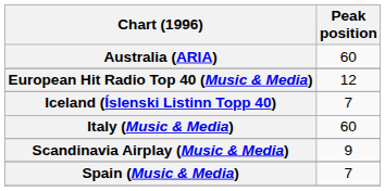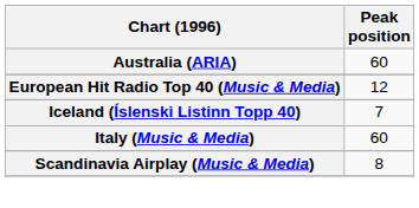 <table class="wikitable sortable plainrowheaders">
 <tr>
 <th>Chart (1996)</th>
 <th>Peak<br>position</th>
 </tr>
 <tr>
 <th scope="row">Australia (<a href='#'>ARIA</a>)</th>
 <td align="center">60</td>
 </tr>
 <tr>
 </tr>
 <tr>
 </tr>
 <tr>
 <th scope="row">European Hit Radio Top 40 (<em><a href='#'>Music & Media</a></em>)</th>
 <td align="center">12</td>
 </tr>
 <tr>
 </tr>
 <tr>
 <th scope="row">Iceland (<a href='#'>Íslenski Listinn Topp 40</a>)</th>
 <td align="center">7</td>
 </tr>
 <tr>
 <th scope="row">Italy (<em><a href='#'>Music & Media</a></em>)</th>
 <td align="center">60</td>
 </tr>
 <tr>
 </tr>
 <tr>
 <th scope="row">Scandinavia Airplay (<em><a href='#'>Music & Media</a></em>)</th>
-<td align="center">9</td>
+<td align="center">8</td>
 </tr>
 <tr>
-</tr>
-<tr>
-<th scope="row">Spain (<em><a href='#'>Music & Media</a></em>)</th>
-<td align="center">7</td>
 </tr>
 <tr>
 </tr>
 <tr>
 </tr>
 <tr>
 </tr>
 <tr>
 </tr>
 <tr>
 </tr>
 <tr>
 </tr>
 <tr>
 </tr>
 <tr>
 </tr>
 </table>
